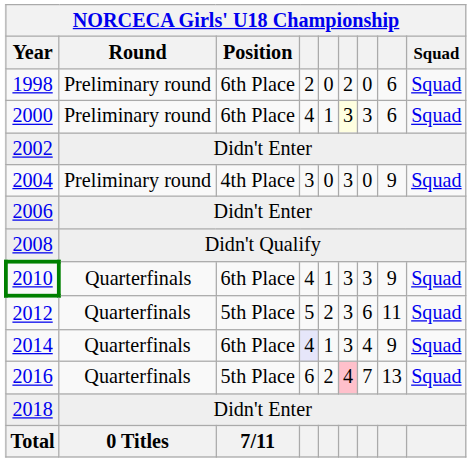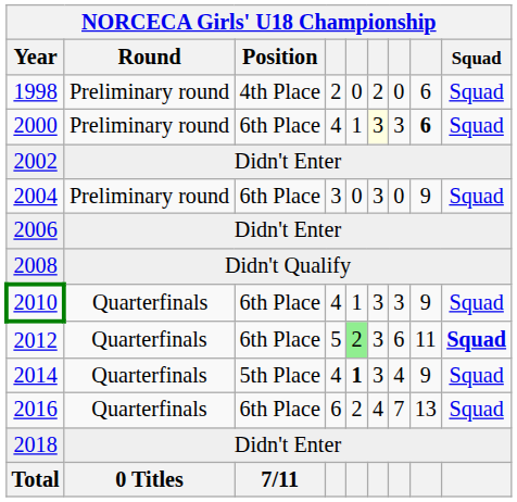 <table class="wikitable" style="text-align: center;">
 <tr>
 <th colspan=9><a href='#'>NORCECA Girls' U18 Championship</a></th>
 </tr>
 <tr>
 <th>Year</th>
 <th>Round</th>
 <th>Position</th>
 <th></th>
 <th></th>
 <th></th>
 <th></th>
 <th></th>
 <th><small>Squad</small></th>
 </tr>
 <tr>
 <td> <a href='#'>1998</a></td>
 <td>Preliminary round</td>
-<td>6th Place</td>
+<td>4th Place</td>
 <td>2</td>
 <td>0</td>
 <td>2</td>
 <td>0</td>
 <td>6</td>
 <td><a href='#'>Squad</a></td>
 </tr>
 <tr>
 <td> <a href='#'>2000</a></td>
 <td>Preliminary round</td>
 <td>6th Place</td>
 <td>4</td>
 <td>1</td>
 <td style="background: lightyellow;">3</td>
 <td>3</td>
-<td>6</td>
+<td><strong>6</strong></td>
 <td><a href='#'>Squad</a></td>
 </tr>
 <tr bgcolor="efefef">
 <td> <a href='#'>2002</a></td>
 <td colspan=9>Didn't Enter</td>
 </tr>
 <tr>
 <td> <a href='#'>2004</a></td>
 <td>Preliminary round</td>
-<td>4th Place</td>
+<td>6th Place</td>
 <td>3</td>
 <td>0</td>
 <td>3</td>
 <td>0</td>
 <td>9</td>
 <td><a href='#'>Squad</a></td>
 </tr>
 <tr bgcolor="efefef">
 <td> <a href='#'>2006</a></td>
 <td colspan=9>Didn't Enter</td>
 </tr>
 <tr bgcolor="efefef">
 <td> <a href='#'>2008</a></td>
 <td colspan=9>Didn't Qualify</td>
 </tr>
 <tr>
 <td Style="border:3px solid green"> <a href='#'>2010</a></td>
 <td>Quarterfinals</td>
 <td>6th Place</td>
 <td>4</td>
 <td>1</td>
 <td>3</td>
 <td>3</td>
 <td>9</td>
 <td><a href='#'>Squad</a></td>
 </tr>
 <tr>
 <td> <a href='#'>2012</a></td>
 <td>Quarterfinals</td>
-<td>5th Place</td>
+<td>6th Place</td>
 <td>5</td>
-<td>2</td>
+<td style="background: lightgreen;">2</td>
 <td>3</td>
 <td>6</td>
 <td>11</td>
-<td><a href='#'>Squad</a></td>
+<td><strong><a href='#'>Squad</a></strong></td>
 </tr>
 <tr>
 <td> <a href='#'>2014</a></td>
 <td>Quarterfinals</td>
-<td>6th Place</td>
-<td style="background: lavender;">4</td>
-<td>1</td>
+<td>5th Place</td>
+<td>4</td>
+<td><strong>1</strong></td>
 <td>3</td>
 <td>4</td>
 <td>9</td>
 <td><a href='#'>Squad</a></td>
 </tr>
 <tr>
 <td> <a href='#'>2016</a></td>
 <td>Quarterfinals</td>
-<td>5th Place</td>
+<td>6th Place</td>
 <td>6</td>
 <td>2</td>
-<td style="background: pink;">4</td>
+<td>4</td>
 <td>7</td>
 <td>13</td>
 <td><a href='#'>Squad</a></td>
 </tr>
 <tr bgcolor="efefef">
 <td> <a href='#'>2018</a></td>
 <td colspan=9>Didn't Enter</td>
 </tr>
 <tr>
 <th>Total</th>
 <th>0 Titles</th>
 <th>7/11</th>
 <th></th>
 <th></th>
 <th></th>
 <th></th>
 <th></th>
 <th></th>
 </tr>
 </table>
